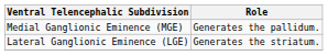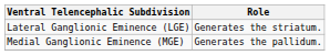 <table class="wikitable">
 <tr>
 <th>Ventral Telencephalic Subdivision</th>
 <th>Role</th>
 </tr>
 <tr>
+<td>Lateral Ganglionic Eminence (LGE)</td>
+<td>Generates the striatum.</td>
+</tr>
+<tr>
 <td>Medial Ganglionic Eminence (MGE)</td>
 <td>Generates the pallidum.</td>
 </tr>
 <tr>
-<td>Lateral Ganglionic Eminence (LGE)</td>
-<td>Generates the striatum.</td>
-</tr>
-<tr>
 </tr>
 </table>
